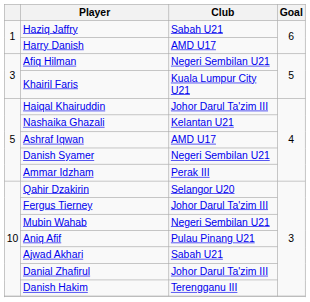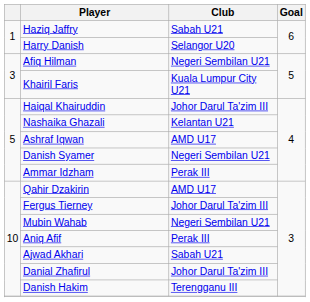 <table class="wikitable" style="text-align:center">
 <tr>
 <th></th>
 <th width=220>Player</th>
 <th width=160>Club</th>
 <th>Goal</th>
 </tr>
 <tr>
 <td rowspan="2">1</td>
 <td style="text-align:left;"><a href='#'>Haziq Jaffry</a></td>
 <td style="text-align:left;"><a href='#'>Sabah U21</a></td>
 <td rowspan="2">6</td>
 </tr>
 <tr>
 <td style="text-align:left;"><a href='#'>Harry Danish</a></td>
-<td style="text-align:left;"><a href='#'>AMD U17</a></td>
+<td style="text-align:left;"><a href='#'>Selangor U20</a></td>
 </tr>
 <tr>
 <td rowspan="2">3</td>
 <td style="text-align:left;"><a href='#'>Afiq Hilman</a></td>
 <td style="text-align:left;"><a href='#'>Negeri Sembilan U21</a></td>
 <td rowspan="2">5</td>
 </tr>
 <tr>
 <td style="text-align:left;"><a href='#'>Khairil Faris</a></td>
 <td style="text-align:left;"><a href='#'>Kuala Lumpur City U21</a></td>
 </tr>
 <tr>
 <td rowspan="5">5</td>
 <td style="text-align:left;"><a href='#'>Haiqal Khairuddin</a></td>
 <td style="text-align:left;"><a href='#'>Johor Darul Ta'zim III</a></td>
 <td rowspan="5">4</td>
 </tr>
 <tr>
 <td style="text-align:left;"><a href='#'>Nashaika Ghazali</a></td>
 <td style="text-align:left;"><a href='#'>Kelantan U21</a></td>
 </tr>
 <tr>
 <td style="text-align:left;"><a href='#'>Ashraf Iqwan</a></td>
 <td style="text-align:left;"><a href='#'>AMD U17</a></td>
 </tr>
 <tr>
 <td style="text-align:left;"><a href='#'>Danish Syamer</a></td>
 <td style="text-align:left;"><a href='#'>Negeri Sembilan U21</a></td>
 </tr>
 <tr>
 <td style="text-align:left;"><a href='#'>Ammar Idzham</a></td>
 <td style="text-align:left;"><a href='#'>Perak III</a></td>
 </tr>
 <tr>
 <td rowspan="7">10</td>
 <td style="text-align:left;"><a href='#'>Qahir Dzakirin</a></td>
-<td style="text-align:left;"><a href='#'>Selangor U20</a></td>
+<td style="text-align:left;"><a href='#'>AMD U17</a></td>
 <td rowspan="7">3</td>
 </tr>
 <tr>
 <td style="text-align:left;"><a href='#'>Fergus Tierney</a></td>
 <td style="text-align:left;"><a href='#'>Johor Darul Ta'zim III</a></td>
 </tr>
 <tr>
 <td style="text-align:left;"><a href='#'>Mubin Wahab</a></td>
 <td style="text-align:left;"><a href='#'>Negeri Sembilan U21</a></td>
 </tr>
 <tr>
 <td style="text-align:left;"><a href='#'>Aniq Afif</a></td>
-<td style="text-align:left;"><a href='#'>Pulau Pinang U21</a></td>
+<td style="text-align:left;"><a href='#'>Perak III</a></td>
 </tr>
 <tr>
 <td style="text-align:left;"><a href='#'>Ajwad Akhari</a></td>
 <td style="text-align:left;"><a href='#'>Sabah U21</a></td>
 </tr>
 <tr>
 <td style="text-align:left;"><a href='#'>Danial Zhafirul</a></td>
 <td style="text-align:left;"><a href='#'>Johor Darul Ta'zim III</a></td>
 </tr>
 <tr>
 <td style="text-align:left;"><a href='#'>Danish Hakim</a></td>
 <td style="text-align:left;"><a href='#'>Terengganu III</a></td>
 </tr>
 <tr>
 </tr>
 <tr>
 </tr>
 </table>
